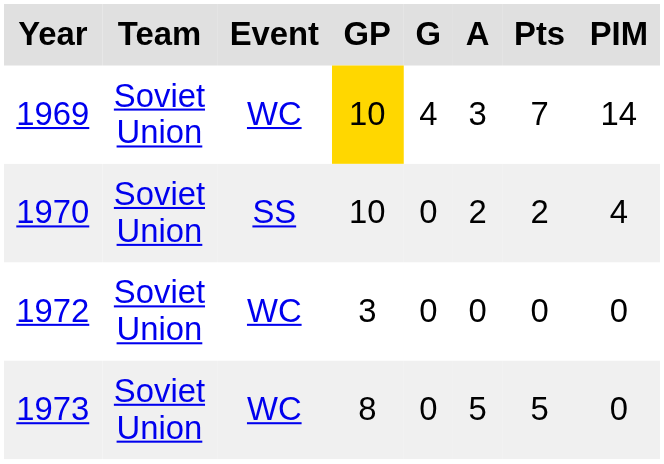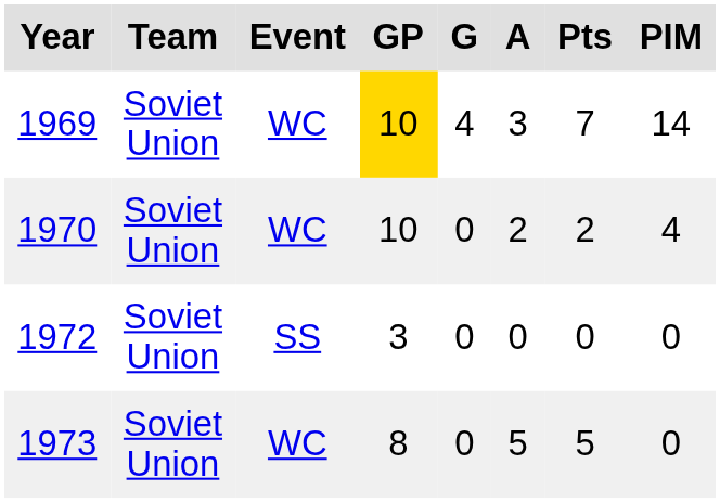 <table BORDER="0" CELLPADDING="6" CELLSPACING="0" width="50%" style="text-align:center">
 <tr bgcolor="#e0e0e0">
 <th>Year</th>
 <th>Team</th>
 <th>Event</th>
 <th>GP</th>
 <th>G</th>
 <th>A</th>
 <th>Pts</th>
 <th>PIM</th>
 </tr>
 <tr>
 <td><a href='#'>1969</a></td>
 <td><a href='#'>Soviet Union</a></td>
 <td><a href='#'>WC</a></td>
 <td style="background: gold;">10</td>
 <td>4</td>
 <td>3</td>
 <td>7</td>
 <td>14</td>
 </tr>
 <tr bgcolor="#f0f0f0">
 <td><a href='#'>1970</a></td>
 <td><a href='#'>Soviet Union</a></td>
-<td><a href='#'>SS</a></td>
+<td><a href='#'>WC</a></td>
 <td>10</td>
 <td>0</td>
 <td>2</td>
 <td>2</td>
 <td>4</td>
 </tr>
 <tr>
 <td><a href='#'>1972</a></td>
 <td><a href='#'>Soviet Union</a></td>
-<td><a href='#'>WC</a></td>
+<td><a href='#'>SS</a></td>
 <td>3</td>
 <td>0</td>
 <td>0</td>
 <td>0</td>
 <td>0</td>
 </tr>
 <tr bgcolor="#f0f0f0">
 <td><a href='#'>1973</a></td>
 <td><a href='#'>Soviet Union</a></td>
 <td><a href='#'>WC</a></td>
 <td>8</td>
 <td>0</td>
 <td>5</td>
 <td>5</td>
 <td>0</td>
 </tr>
 </table>
